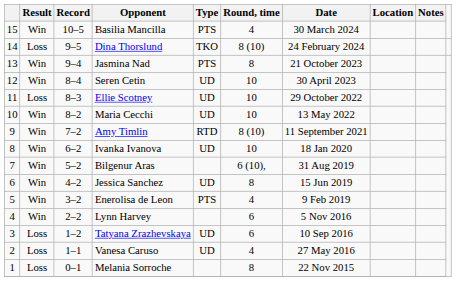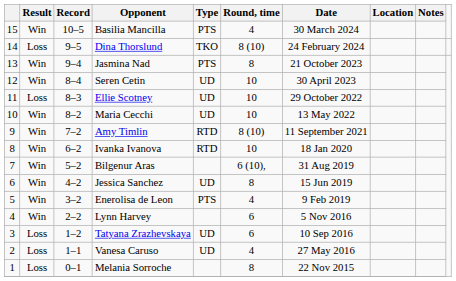 <table class="wikitable" style="text-align:center">
 <tr>
 <th></th>
 <th>Result</th>
 <th>Record</th>
 <th>Opponent</th>
 <th>Type</th>
 <th>Round, time</th>
 <th>Date</th>
 <th>Location</th>
 <th>Notes</th>
 </tr>
 <tr>
 <td>15</td>
 <td>Win</td>
 <td>10–5</td>
 <td align=left> Basilia Mancilla</td>
 <td>PTS</td>
 <td>4</td>
 <td>30 March 2024</td>
 <td align=left></td>
 <td></td>
 </tr>
 <tr>
 <td>14</td>
 <td> Loss</td>
 <td>9–5</td>
 <td align=left> <a href='#'>Dina Thorslund</a></td>
 <td>TKO</td>
 <td>8 (10)</td>
 <td>24 February 2024</td>
 <td align=left></td>
 <td align=left></td>
 <td></td>
 </tr>
 <tr>
 <td>13</td>
 <td>Win</td>
 <td>9–4</td>
 <td align=left> Jasmina Nad</td>
 <td>PTS</td>
 <td>8</td>
 <td>21 October 2023</td>
 <td align=left></td>
 <td></td>
 </tr>
 <tr>
 <td>12</td>
 <td>Win</td>
 <td>8–4</td>
 <td align=left> Seren Cetin</td>
 <td>UD</td>
 <td>10</td>
 <td>30 April 2023</td>
 <td align=left></td>
 <td align=left></td>
 </tr>
 <tr>
 <td>11</td>
 <td> Loss</td>
 <td>8–3</td>
 <td align=left> <a href='#'>Ellie Scotney</a></td>
 <td>UD</td>
 <td>10</td>
 <td>29 October 2022</td>
 <td align=left></td>
 <td align=left></td>
 </tr>
 <tr>
 <td>10</td>
 <td>Win</td>
 <td>8–2</td>
 <td align=left> Maria Cecchi</td>
 <td>UD</td>
 <td>10</td>
 <td>13 May 2022</td>
 <td align=left></td>
 <td align=left></td>
 </tr>
 <tr>
 <td>9</td>
 <td>Win</td>
 <td>7–2</td>
 <td align=left> <a href='#'>Amy Timlin</a></td>
 <td>RTD</td>
 <td>8 (10)</td>
 <td>11 September 2021</td>
 <td align=left></td>
 <td align=left></td>
 </tr>
 <tr>
 <td>8</td>
 <td>Win</td>
 <td>6–2</td>
 <td align=left> Ivanka Ivanova</td>
-<td>UD</td>
+<td>RTD</td>
 <td>10</td>
 <td>18 Jan 2020</td>
 <td align=left></td>
 <td align=left></td>
 </tr>
 <tr>
 <td>7</td>
 <td>Win</td>
 <td>5–2</td>
 <td align=left> Bilgenur Aras</td>
 <td></td>
 <td>6 (10), </td>
 <td>31 Aug 2019</td>
 <td align=left></td>
 <td></td>
 </tr>
 <tr>
 <td>6</td>
 <td>Win</td>
 <td>4–2</td>
 <td align=left> Jessica Sanchez</td>
 <td>UD</td>
 <td>8</td>
 <td>15 Jun 2019</td>
 <td align=left></td>
 <td align=left></td>
 </tr>
 <tr>
 <td>5</td>
 <td>Win</td>
 <td>3–2</td>
 <td align=left> Enerolisa de Leon</td>
 <td>PTS</td>
 <td>4</td>
 <td>9 Feb 2019</td>
 <td align=left></td>
 <td></td>
 </tr>
 <tr>
 <td>4</td>
 <td>Win</td>
 <td>2–2</td>
 <td align=left> Lynn Harvey</td>
 <td></td>
 <td>6</td>
 <td>5 Nov 2016</td>
 <td align=left></td>
 <td></td>
 </tr>
 <tr>
 <td>3</td>
 <td>Loss</td>
 <td>1–2</td>
 <td align=left> <a href='#'>Tatyana Zrazhevskaya</a></td>
 <td>UD</td>
 <td>6</td>
 <td>10 Sep 2016</td>
 <td align=left></td>
 <td></td>
 </tr>
 <tr>
 <td>2</td>
 <td> Loss</td>
 <td>1–1</td>
 <td align=left> Vanesa Caruso</td>
 <td>UD</td>
 <td>4</td>
 <td>27 May 2016</td>
 <td align=left></td>
 <td></td>
 </tr>
 <tr>
 <td>1</td>
 <td>Loss</td>
 <td>0–1</td>
 <td align=left> Melania Sorroche</td>
 <td></td>
 <td>8</td>
 <td>22 Nov 2015</td>
 <td align=left></td>
 <td></td>
 </tr>
 <tr>
 </tr>
 </table>
